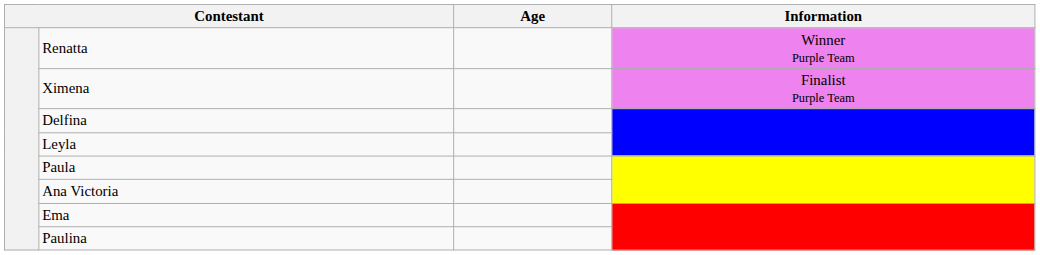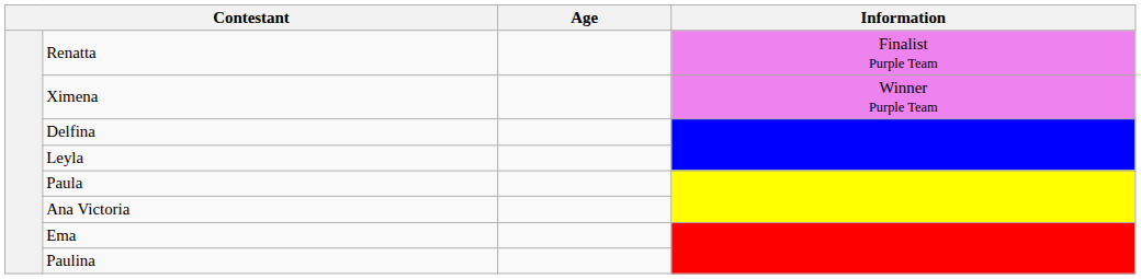 <table class="wikitable" style="width:70%;">
 <tr>
 <th colspan="2">Contestant</th>
 <th>Age</th>
 <th>Information</th>
 </tr>
 <tr>
 <th rowspan="8"></th>
 <td> Renatta</td>
 <td></td>
-<td style="background:violet" align="center">Winner<br><small>Purple Team</small></td>
+<td style="background:violet" align="center">Finalist<br><small>Purple Team</small></td>
 </tr>
 <tr>
 <td> Ximena</td>
 <td></td>
-<td style="background:violet" align="center">Finalist<br><small>Purple Team</small></td>
+<td style="background:violet" align="center">Winner<br><small>Purple Team</small></td>
 </tr>
 <tr>
 <td> Delfina</td>
 <td></td>
 <td rowspan="2;" style="background:blue;"></td>
 </tr>
 <tr>
 <td> Leyla</td>
 <td></td>
 </tr>
 <tr>
 <td> Paula</td>
 <td></td>
 <td rowspan="2;" style="background:yellow;"></td>
 </tr>
 <tr>
 <td> Ana Victoria</td>
 <td></td>
 </tr>
 <tr>
 <td> Ema</td>
 <td></td>
 <td rowspan="2;" style="background:red;"></td>
 </tr>
 <tr>
 <td> Paulina</td>
 <td></td>
 </tr>
 </table>
